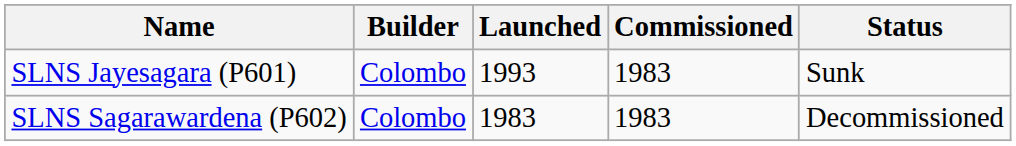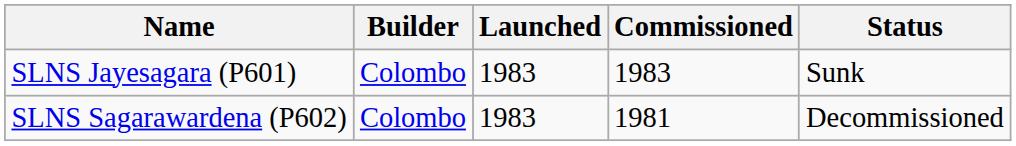 <table class="wikitable">
 <tr>
 <th>Name</th>
 <th>Builder</th>
 <th>Launched</th>
 <th>Commissioned</th>
 <th>Status</th>
 </tr>
 <tr>
 <td><a href='#'>SLNS Jayesagara</a> (P601)</td>
 <td><a href='#'>Colombo</a></td>
-<td>1993</td>
+<td>1983</td>
 <td>1983</td>
 <td>Sunk</td>
 </tr>
 <tr>
 <td><a href='#'>SLNS Sagarawardena</a> (P602)</td>
 <td><a href='#'>Colombo</a></td>
 <td>1983</td>
-<td>1983</td>
+<td>1981</td>
 <td>Decommissioned </td>
 </tr>
 </table>
